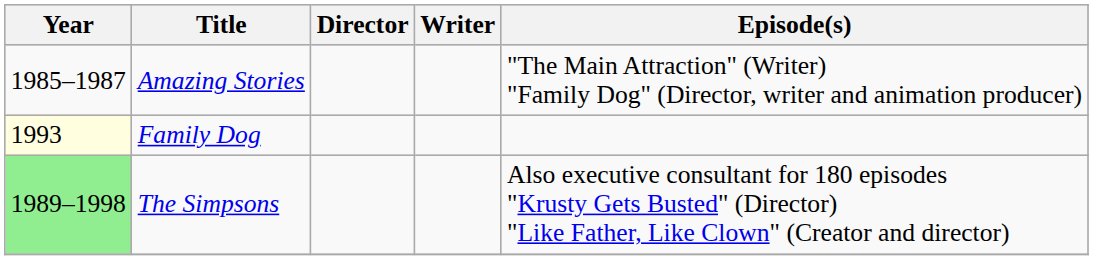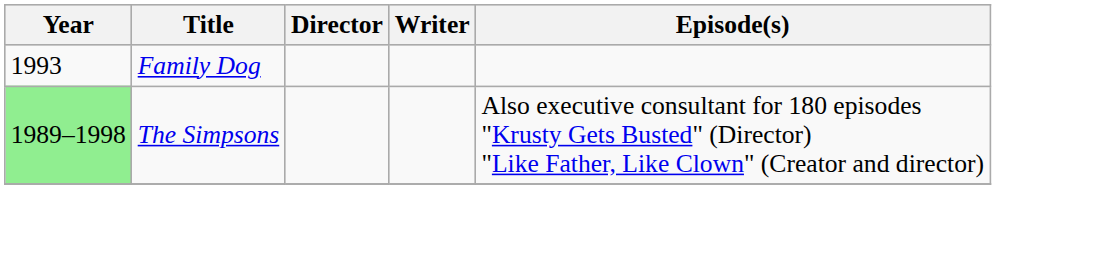 <table class="wikitable">
 <tr>
 <th>Year</th>
 <th>Title</th>
 <th>Director</th>
 <th>Writer</th>
 <th>Episode(s)</th>
 </tr>
 <tr>
-<td>1985–1987</td>
-<td><em><a href='#'>Amazing Stories</a></em></td>
-<td></td>
-<td></td>
-<td>"The Main Attraction" (Writer)<br>"Family Dog" (Director, writer and animation producer)</td>
-</tr>
-<tr>
-<td style="background: lightyellow;">1993</td>
+<td>1993</td>
 <td><em><a href='#'>Family Dog</a></em></td>
 <td></td>
 <td></td>
 <td></td>
 </tr>
 <tr>
 <td style="background: lightgreen;">1989–1998</td>
 <td><em><a href='#'>The Simpsons</a></em></td>
 <td></td>
 <td></td>
 <td>Also executive consultant for 180 episodes<br>"<a href='#'>Krusty Gets Busted</a>" (Director)<br>"<a href='#'>Like Father, Like Clown</a>" (Creator and director)</td>
 </tr>
 <tr>
 </tr>
 </table>
